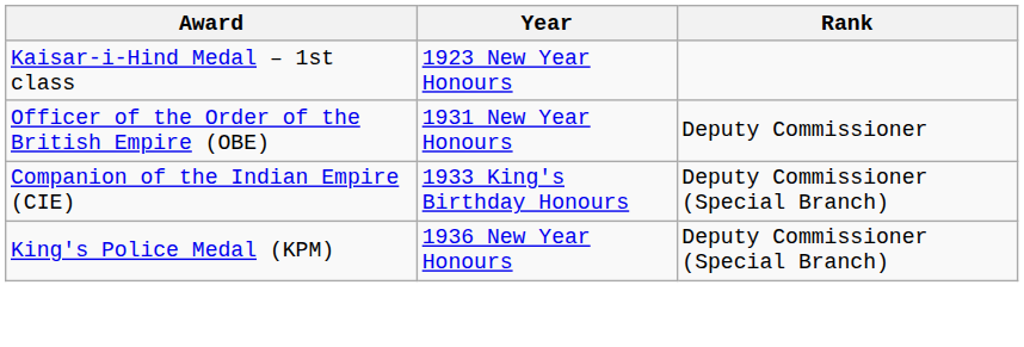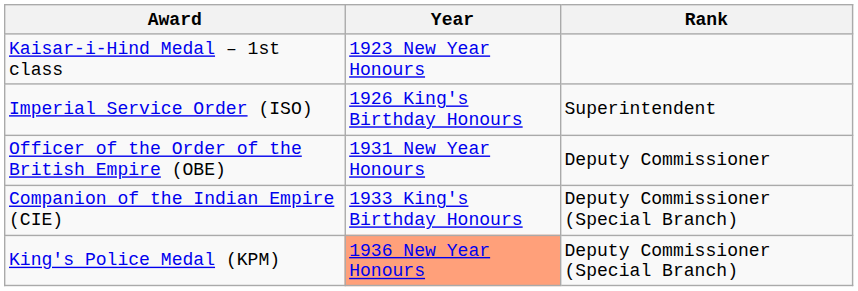 <table class="wikitable">
 <tr>
 <th>Award</th>
 <th>Year</th>
 <th>Rank</th>
 </tr>
 <tr>
 <td><a href='#'>Kaisar-i-Hind Medal</a> – 1st class</td>
 <td><a href='#'>1923 New Year Honours</a></td>
 <td></td>
+</tr>
+<tr>
+<td><a href='#'>Imperial Service Order</a> (ISO)</td>
+<td><a href='#'>1926 King's Birthday Honours</a></td>
+<td>Superintendent</td>
 </tr>
 <tr>
 <td><a href='#'>Officer of the Order of the British Empire</a> (OBE)</td>
 <td><a href='#'>1931 New Year Honours</a></td>
 <td>Deputy Commissioner</td>
 </tr>
 <tr>
 <td><a href='#'>Companion of the Indian Empire</a> (CIE)</td>
 <td><a href='#'>1933 King's Birthday Honours</a></td>
 <td>Deputy Commissioner (Special Branch)</td>
 </tr>
 <tr>
 <td><a href='#'>King's Police Medal</a> (KPM)</td>
-<td><a href='#'>1936 New Year Honours</a></td>
+<td style="background: lightsalmon;"><a href='#'>1936 New Year Honours</a></td>
 <td>Deputy Commissioner (Special Branch)</td>
 </tr>
 </table>
